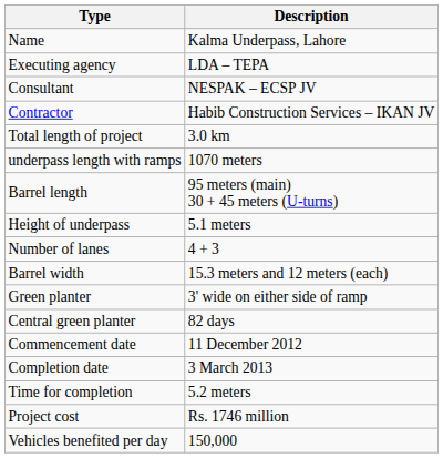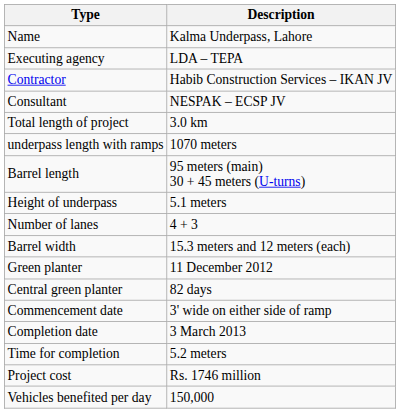 <table class="wikitable">
 <tr>
 <th>Type</th>
 <th>Description</th>
 </tr>
 <tr>
 <td>Name</td>
 <td>Kalma Underpass, Lahore</td>
 </tr>
 <tr>
 <td>Executing agency</td>
 <td>LDA – TEPA</td>
 </tr>
 <tr>
+<td><a href='#'>Contractor</a></td>
+<td>Habib Construction Services – IKAN JV</td>
+</tr>
+<tr>
 <td>Consultant</td>
 <td>NESPAK – ECSP JV</td>
-</tr>
-<tr>
-<td><a href='#'>Contractor</a></td>
-<td>Habib Construction Services – IKAN JV</td>
 </tr>
 <tr>
 <td>Total length of project</td>
 <td>3.0 km</td>
 </tr>
 <tr>
 <td>underpass length with ramps</td>
 <td>1070 meters</td>
 </tr>
 <tr>
 <td>Barrel length</td>
 <td>95 meters (main)<br>30 + 45 meters (<a href='#'>U-turns</a>)</td>
 </tr>
 <tr>
 <td>Height of underpass</td>
 <td>5.1 meters</td>
 </tr>
 <tr>
 <td>Number of lanes</td>
 <td>4 + 3</td>
 </tr>
 <tr>
 <td>Barrel width</td>
 <td>15.3 meters and 12 meters (each)</td>
 </tr>
 <tr>
 <td>Green planter</td>
-<td>3' wide on either side of ramp</td>
+<td>11 December 2012</td>
 </tr>
 <tr>
 <td>Central green planter</td>
 <td>82 days</td>
 </tr>
 <tr>
 <td>Commencement date</td>
-<td>11 December 2012</td>
+<td>3' wide on either side of ramp</td>
 </tr>
 <tr>
 <td>Completion date</td>
 <td>3 March 2013</td>
 </tr>
 <tr>
 <td>Time for completion</td>
 <td>5.2 meters</td>
 </tr>
 <tr>
 <td>Project cost</td>
 <td>Rs. 1746 million</td>
 </tr>
 <tr>
 <td>Vehicles benefited per day</td>
 <td>150,000</td>
 </tr>
 </table>
